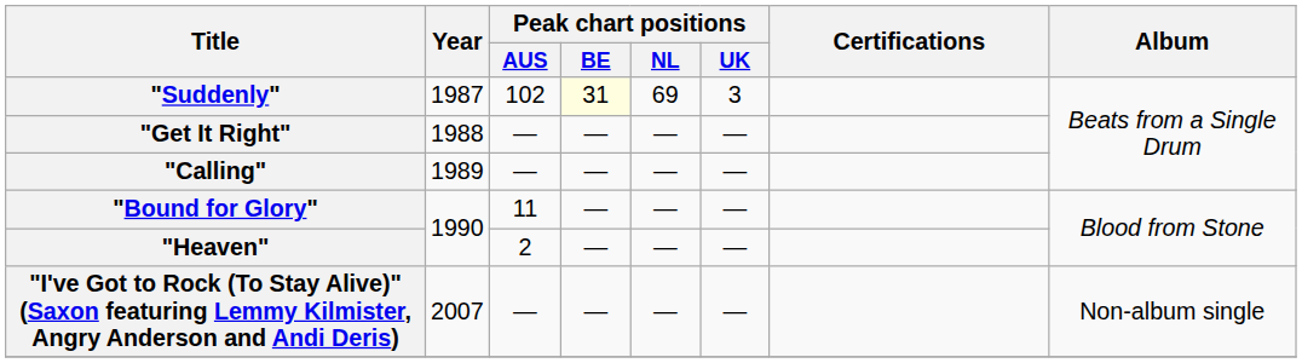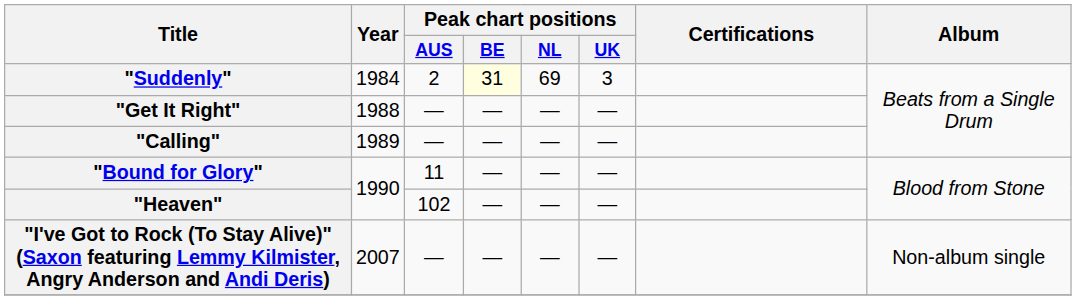 <table class="wikitable plainrowheaders" style="text-align:center;" border="1">
 <tr>
 <th scope="col" rowspan="2" style="width:19em;">Title</th>
 <th scope="col" rowspan="2" style="width:1em;">Year</th>
 <th scope="col" colspan="4">Peak chart positions</th>
 <th scope="col" rowspan="2" style="width:12em;">Certifications</th>
 <th scope="col" rowspan="2" style="width:11em;">Album</th>
 </tr>
 <tr>
 <th scope="col" style="width:3em;font-size:90%;"><a href='#'>AUS</a><br></th>
 <th scope="col" style="width:3em;font-size:90%;"><a href='#'>BE</a><br></th>
 <th scope="col" style="width:3em;font-size:90%;"><a href='#'>NL</a><br></th>
 <th scope="col" style="width:3em;font-size:90%;"><a href='#'>UK</a><br></th>
 </tr>
 <tr>
 <th scope="row">"<a href='#'>Suddenly</a>"</th>
-<td>1987</td>
-<td>102</td>
+<td>1984</td>
+<td>2</td>
 <td style="background: lightyellow;">31</td>
 <td>69</td>
 <td>3</td>
 <td></td>
 <td rowspan="3"><em>Beats from a Single Drum</em></td>
 </tr>
 <tr>
 <th scope="row">"Get It Right"</th>
 <td rowspan="1">1988</td>
 <td>—</td>
 <td>—</td>
 <td>—</td>
 <td>—</td>
 <td></td>
 </tr>
 <tr>
 <th scope="row">"Calling"</th>
 <td rowspan="1">1989</td>
 <td>—</td>
 <td>—</td>
 <td>—</td>
 <td>—</td>
 <td></td>
 </tr>
 <tr>
 <th scope="row">"<a href='#'>Bound for Glory</a>"</th>
 <td rowspan="2">1990</td>
 <td>11</td>
 <td>—</td>
 <td>—</td>
 <td>—</td>
 <td></td>
 <td rowspan="2"><em>Blood from Stone</em></td>
 </tr>
 <tr>
 <th scope="row">"Heaven"</th>
-<td>2</td>
+<td>102</td>
 <td>—</td>
 <td>—</td>
 <td>—</td>
 <td></td>
 </tr>
 <tr>
 <th scope="row">"I've Got to Rock (To Stay Alive)"<br>(<a href='#'>Saxon</a> featuring <a href='#'>Lemmy Kilmister</a>, Angry Anderson and <a href='#'>Andi Deris</a>)</th>
 <td rowspan="1">2007</td>
 <td>—</td>
 <td>—</td>
 <td>—</td>
 <td>—</td>
 <td></td>
 <td rowspan="1">Non-album single</td>
 </tr>
 <tr>
 </tr>
 </table>
